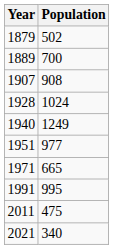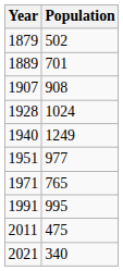 <table class=wikitable>
 <tr>
 <th>Year</th>
 <th>Population</th>
 </tr>
 <tr>
 <td>1879</td>
 <td>502</td>
 </tr>
 <tr>
 <td>1889</td>
-<td>700</td>
+<td>701</td>
 </tr>
 <tr>
 <td>1907</td>
 <td>908</td>
 </tr>
 <tr>
 <td>1928</td>
 <td>1024</td>
 </tr>
 <tr>
 <td>1940</td>
 <td>1249</td>
 </tr>
 <tr>
 <td>1951</td>
 <td>977</td>
 </tr>
 <tr>
 <td>1971</td>
-<td>665</td>
+<td>765</td>
 </tr>
 <tr>
 <td>1991</td>
 <td>995</td>
 </tr>
 <tr>
 <td>2011</td>
 <td>475</td>
 </tr>
 <tr>
 <td>2021</td>
 <td>340</td>
 </tr>
 </table>
